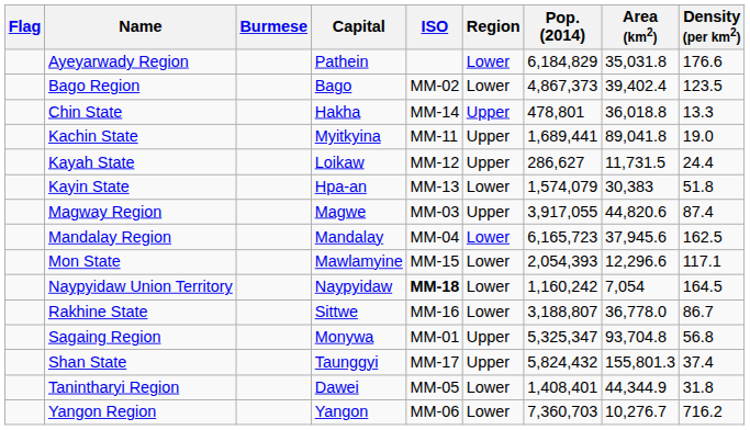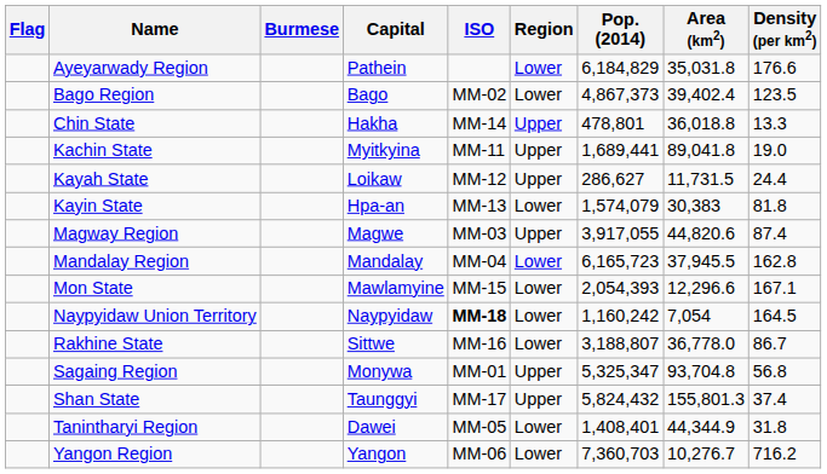 <table class="wikitable sortable static-row-numbers static-row-header-text">
 <tr>
 <th class="unsortable"><a href='#'>Flag</a></th>
 <th align="left">Name</th>
 <th align="left"><a href='#'>Burmese</a></th>
 <th align="left">Capital</th>
 <th align="right"><a href='#'>ISO</a></th>
 <th align="left">Region</th>
 <th align="right">Pop.<br>(2014)</th>
 <th align="right">Area<br><small>(km<sup>2</sup>)</small></th>
 <th align="right">Density<br><small>(per km<sup>2</sup>)</small></th>
 </tr>
 <tr>
 <td></td>
 <td><a href='#'>Ayeyarwady Region</a></td>
 <td></td>
 <td><a href='#'>Pathein</a></td>
 <td></td>
 <td><a href='#'>Lower</a></td>
 <td>6,184,829</td>
 <td>35,031.8</td>
 <td>176.6</td>
 </tr>
 <tr>
 <td></td>
 <td><a href='#'>Bago Region</a></td>
 <td></td>
 <td><a href='#'>Bago</a></td>
 <td>MM-02</td>
 <td>Lower</td>
 <td>4,867,373</td>
 <td>39,402.4</td>
 <td>123.5</td>
 </tr>
 <tr>
 <td></td>
 <td><a href='#'>Chin State</a></td>
 <td></td>
 <td><a href='#'>Hakha</a></td>
 <td>MM-14</td>
 <td><a href='#'>Upper</a></td>
 <td>478,801</td>
 <td>36,018.8</td>
 <td>13.3</td>
 </tr>
 <tr>
 <td></td>
 <td><a href='#'>Kachin State</a></td>
 <td></td>
 <td><a href='#'>Myitkyina</a></td>
 <td>MM-11</td>
 <td>Upper</td>
 <td>1,689,441</td>
 <td>89,041.8</td>
 <td>19.0</td>
 </tr>
 <tr>
 <td></td>
 <td><a href='#'>Kayah State</a></td>
 <td></td>
 <td><a href='#'>Loikaw</a></td>
 <td>MM-12</td>
 <td>Upper</td>
 <td>286,627</td>
 <td>11,731.5</td>
 <td>24.4</td>
 </tr>
 <tr>
 <td></td>
 <td><a href='#'>Kayin State</a></td>
 <td></td>
 <td><a href='#'>Hpa-an</a></td>
 <td>MM-13</td>
 <td>Lower</td>
 <td>1,574,079</td>
 <td>30,383</td>
-<td>51.8</td>
+<td>81.8</td>
 </tr>
 <tr>
 <td></td>
 <td><a href='#'>Magway Region</a></td>
 <td></td>
 <td><a href='#'>Magwe</a></td>
 <td>MM-03</td>
 <td>Upper</td>
 <td>3,917,055</td>
 <td>44,820.6</td>
 <td>87.4</td>
 </tr>
 <tr>
 <td></td>
 <td><a href='#'>Mandalay Region</a></td>
 <td></td>
 <td><a href='#'>Mandalay</a></td>
 <td>MM-04</td>
 <td><a href='#'>Lower</a></td>
 <td>6,165,723</td>
-<td>37,945.6</td>
-<td>162.5</td>
+<td>37,945.5</td>
+<td>162.8</td>
 </tr>
 <tr>
 <td></td>
 <td><a href='#'>Mon State</a></td>
 <td></td>
 <td><a href='#'>Mawlamyine</a></td>
 <td>MM-15</td>
 <td>Lower</td>
 <td>2,054,393</td>
 <td>12,296.6</td>
-<td>117.1</td>
+<td>167.1</td>
 </tr>
 <tr>
 <td></td>
 <td><a href='#'>Naypyidaw Union Territory</a></td>
 <td> </td>
 <td><a href='#'>Naypyidaw</a></td>
 <td><strong>MM-18</strong></td>
 <td>Lower</td>
 <td>1,160,242</td>
 <td>7,054</td>
 <td>164.5</td>
 </tr>
 <tr>
 <td></td>
 <td><a href='#'>Rakhine State</a></td>
 <td></td>
 <td><a href='#'>Sittwe</a></td>
 <td>MM-16</td>
 <td>Lower</td>
 <td>3,188,807</td>
 <td>36,778.0</td>
 <td>86.7</td>
 </tr>
 <tr>
 <td></td>
 <td><a href='#'>Sagaing Region</a></td>
 <td></td>
 <td><a href='#'>Monywa</a></td>
 <td>MM-01</td>
 <td>Upper</td>
 <td>5,325,347</td>
 <td>93,704.8</td>
 <td>56.8</td>
 </tr>
 <tr>
 <td></td>
 <td><a href='#'>Shan State</a></td>
 <td></td>
 <td><a href='#'>Taunggyi</a></td>
 <td>MM-17</td>
 <td>Upper</td>
 <td>5,824,432</td>
 <td>155,801.3</td>
 <td>37.4</td>
 </tr>
 <tr>
 <td></td>
 <td><a href='#'>Tanintharyi Region</a></td>
 <td></td>
 <td><a href='#'>Dawei</a></td>
 <td>MM-05</td>
 <td>Lower</td>
 <td>1,408,401</td>
 <td>44,344.9</td>
 <td>31.8</td>
 </tr>
 <tr>
 <td></td>
 <td><a href='#'>Yangon Region</a></td>
 <td></td>
 <td><a href='#'>Yangon</a></td>
 <td>MM-06</td>
 <td>Lower</td>
 <td>7,360,703</td>
 <td>10,276.7</td>
 <td>716.2</td>
 </tr>
 </table>
